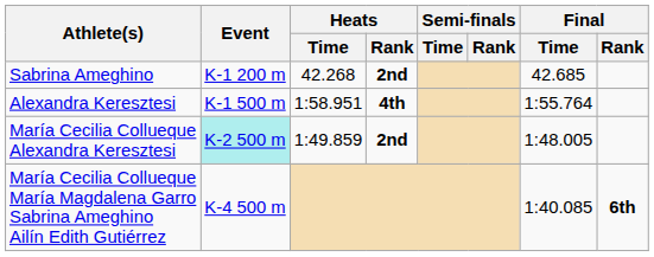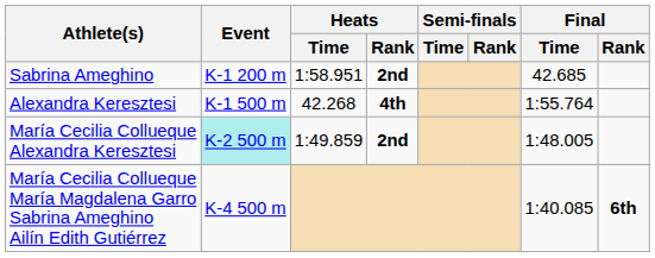 <table class="wikitable" border="1" style="font-size:90%">
 <tr>
 <th rowspan=2>Athlete(s)</th>
 <th rowspan=2>Event</th>
 <th colspan=2>Heats</th>
 <th colspan=2>Semi-finals</th>
 <th colspan=2>Final</th>
 </tr>
 <tr>
 <th>Time</th>
 <th>Rank</th>
 <th>Time</th>
 <th>Rank</th>
 <th>Time</th>
 <th>Rank</th>
 </tr>
 <tr>
 <td><a href='#'>Sabrina Ameghino</a></td>
 <td><a href='#'>K-1 200 m</a></td>
-<td align=center>42.268</td>
+<td align=center>1:58.951</td>
 <td align=center><strong>2nd</strong></td>
 <td bgcolor=wheat colspan="2"></td>
 <td align=center>42.685</td>
 <td align=center></td>
 </tr>
 <tr>
 <td><a href='#'>Alexandra Keresztesi</a></td>
 <td><a href='#'>K-1 500 m</a></td>
-<td align=center>1:58.951</td>
+<td align=center>42.268</td>
 <td align=center><strong>4th</strong></td>
 <td bgcolor=wheat colspan="2"></td>
 <td align=center>1:55.764</td>
 <td align=center></td>
 </tr>
 <tr>
 <td><a href='#'>María Cecilia Collueque</a><br><a href='#'>Alexandra Keresztesi</a></td>
 <td style="background: paleturquoise;"><a href='#'>K-2 500 m</a></td>
 <td align=center>1:49.859</td>
 <td align=center><strong>2nd</strong></td>
 <td bgcolor=wheat colspan="2"></td>
 <td align=center>1:48.005</td>
 <td align=center></td>
 </tr>
 <tr>
 <td><a href='#'>María Cecilia Collueque</a><br><a href='#'>María Magdalena Garro</a><br><a href='#'>Sabrina Ameghino</a><br><a href='#'>Ailín Edith Gutiérrez</a></td>
 <td><a href='#'>K-4 500 m</a></td>
 <td bgcolor=wheat colspan="4"></td>
 <td align=center>1:40.085</td>
 <td align=center><strong>6th</strong></td>
 </tr>
 </table>
